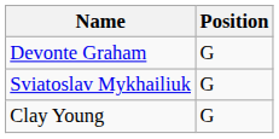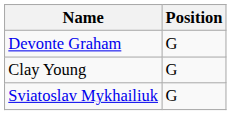 <table class="wikitable">
 <tr>
 <th>Name</th>
 <th>Position</th>
 </tr>
 <tr>
 <td><a href='#'>Devonte Graham</a></td>
 <td>G</td>
 </tr>
 <tr>
+<td>Clay Young</td>
+<td>G</td>
+</tr>
+<tr>
 <td><a href='#'>Sviatoslav Mykhailiuk</a></td>
 <td>G</td>
 </tr>
-<tr>
-<td>Clay Young</td>
-<td>G</td>
-</tr>
 </table>
